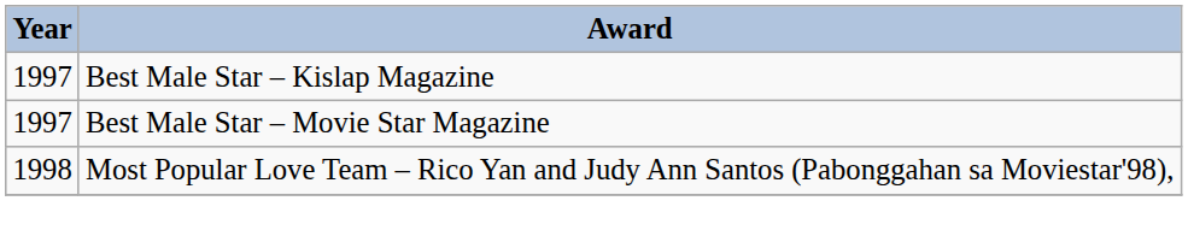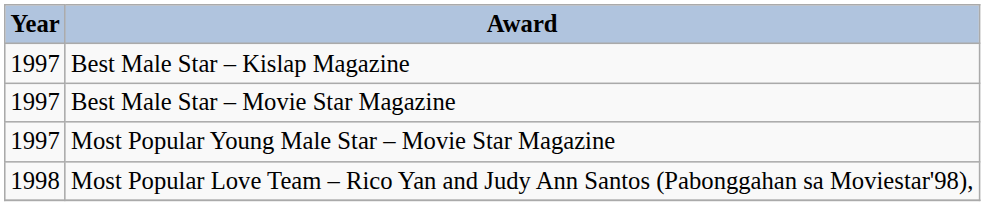 <table class="wikitable">
 <tr style="text-align:center;">
 <th style="background:#B0C4DE;">Year</th>
 <th style="background:#B0C4DE;">Award</th>
 </tr>
 <tr>
 <td>1997</td>
 <td>Best Male Star – Kislap Magazine</td>
 </tr>
 <tr>
 <td>1997</td>
 <td>Best Male Star – Movie Star Magazine</td>
 </tr>
 <tr>
+<td>1997</td>
+<td>Most Popular Young Male Star – Movie Star Magazine</td>
+</tr>
+<tr>
 <td>1998</td>
 <td>Most Popular Love Team – Rico Yan and Judy Ann Santos (Pabonggahan sa Moviestar'98),</td>
 </tr>
 <tr>
 </tr>
 </table>
